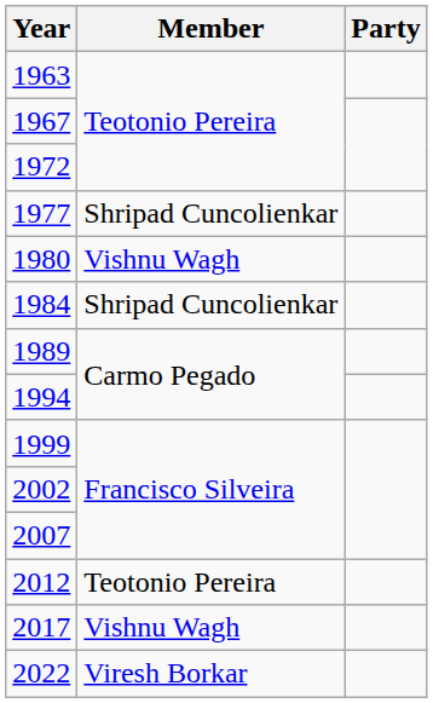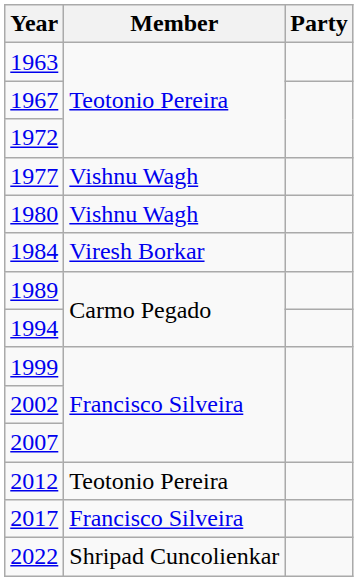 <table class="wikitable sortable">
 <tr>
 <th>Year</th>
 <th>Member</th>
 <th colspan="2">Party</th>
 </tr>
 <tr>
 <td><a href='#'>1963</a></td>
 <td rowspan=3><a href='#'>Teotonio Pereira</a></td>
 <td></td>
 </tr>
 <tr>
 <td><a href='#'>1967</a></td>
 </tr>
 <tr>
 <td><a href='#'>1972</a></td>
 </tr>
 <tr>
 <td><a href='#'>1977</a></td>
-<td>Shripad Cuncolienkar</td>
+<td><a href='#'>Vishnu Wagh</a></td>
 <td></td>
 </tr>
 <tr>
 <td><a href='#'>1980</a></td>
 <td><a href='#'>Vishnu Wagh</a></td>
 <td></td>
 </tr>
 <tr>
 <td><a href='#'>1984</a></td>
-<td>Shripad Cuncolienkar</td>
+<td><a href='#'>Viresh Borkar</a></td>
 <td></td>
 </tr>
 <tr>
 <td><a href='#'>1989</a></td>
 <td rowspan=2>Carmo Pegado</td>
 <td></td>
 </tr>
 <tr>
 <td><a href='#'>1994</a></td>
 <td></td>
 </tr>
 <tr>
 <td><a href='#'>1999</a></td>
 <td rowspan=3><a href='#'>Francisco Silveira</a></td>
 </tr>
 <tr>
 <td><a href='#'>2002</a></td>
 </tr>
 <tr>
 <td><a href='#'>2007</a></td>
 </tr>
 <tr>
 <td><a href='#'>2012</a></td>
 <td>Teotonio Pereira</td>
 <td></td>
 </tr>
 <tr>
 <td><a href='#'>2017</a></td>
-<td><a href='#'>Vishnu Wagh</a></td>
+<td><a href='#'>Francisco Silveira</a></td>
 <td></td>
 </tr>
 <tr>
 <td><a href='#'>2022</a></td>
-<td><a href='#'>Viresh Borkar</a></td>
+<td>Shripad Cuncolienkar</td>
 <td></td>
 </tr>
 </table>
